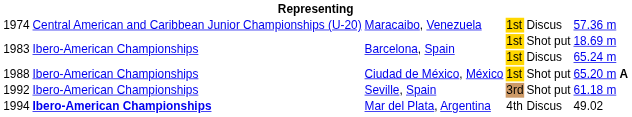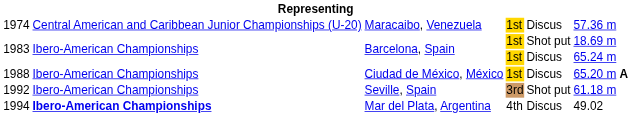 <table>
 <tr>
 <th colspan="6">Representing </th>
 </tr>
 <tr>
 <td>1974</td>
 <td><a href='#'>Central American and Caribbean Junior Championships (U-20)</a></td>
 <td><a href='#'>Maracaibo</a>, <a href='#'>Venezuela</a></td>
 <td bgcolor=gold>1st</td>
 <td>Discus</td>
 <td><a href='#'>57.36 m</a></td>
 </tr>
 <tr>
 <td rowspan=2>1983</td>
 <td rowspan=2><a href='#'>Ibero-American Championships</a></td>
 <td rowspan=2><a href='#'>Barcelona</a>, <a href='#'>Spain</a></td>
 <td bgcolor=gold>1st</td>
 <td>Shot put</td>
 <td><a href='#'>18.69 m</a></td>
 </tr>
 <tr>
 <td bgcolor=gold>1st</td>
 <td>Discus</td>
 <td><a href='#'>65.24 m</a></td>
 </tr>
 <tr>
 <td>1988</td>
 <td><a href='#'>Ibero-American Championships</a></td>
 <td><a href='#'>Ciudad de México</a>, <a href='#'>México</a></td>
 <td bgcolor=gold>1st</td>
-<td>Shot put</td>
+<td>Discus</td>
 <td><a href='#'>65.20 m</a> <strong>A</strong></td>
 </tr>
 <tr>
 <td>1992</td>
 <td><a href='#'>Ibero-American Championships</a></td>
 <td><a href='#'>Seville</a>, <a href='#'>Spain</a></td>
 <td bgcolor="cc9966">3rd</td>
 <td>Shot put</td>
 <td><a href='#'>61.18 m</a></td>
 </tr>
 <tr>
 <td>1994</td>
 <td><strong><a href='#'>Ibero-American Championships</a></strong></td>
 <td><a href='#'>Mar del Plata</a>, <a href='#'>Argentina</a></td>
 <td>4th</td>
 <td>Discus</td>
 <td>49.02</td>
 </tr>
 </table>
